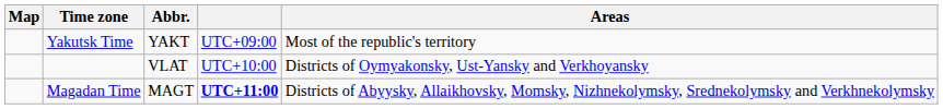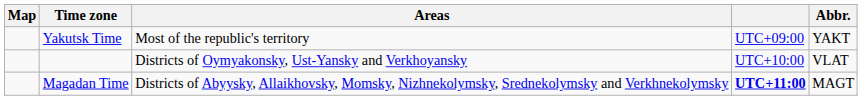 <table class=wikitable>
 <tr>
 <th>Map</th>
 <th>Time zone</th>
+<th>Areas</th>
+<th></th>
 <th>Abbr.</th>
-<th></th>
-<th>Areas</th>
 </tr>
 <tr>
 <td></td>
 <td><a href='#'>Yakutsk Time</a></td>
+<td>Most of the republic's territory</td>
+<td><a href='#'>UTC+09:00</a></td>
 <td>YAKT</td>
-<td><a href='#'>UTC+09:00</a></td>
-<td>Most of the republic's territory</td>
 </tr>
 <tr>
 <td></td>
 <td></td>
+<td>Districts of <a href='#'>Oymyakonsky</a>, <a href='#'>Ust-Yansky</a> and <a href='#'>Verkhoyansky</a></td>
+<td><a href='#'>UTC+10:00</a></td>
 <td>VLAT</td>
-<td><a href='#'>UTC+10:00</a></td>
-<td>Districts of <a href='#'>Oymyakonsky</a>, <a href='#'>Ust-Yansky</a> and <a href='#'>Verkhoyansky</a></td>
 </tr>
 <tr>
 <td></td>
 <td><a href='#'>Magadan Time</a></td>
+<td>Districts of <a href='#'>Abyysky</a>, <a href='#'>Allaikhovsky</a>, <a href='#'>Momsky</a>, <a href='#'>Nizhnekolymsky</a>, <a href='#'>Srednekolymsky</a> and <a href='#'>Verkhnekolymsky</a></td>
+<td><strong><a href='#'>UTC+11:00</a></strong></td>
 <td>MAGT</td>
-<td><strong><a href='#'>UTC+11:00</a></strong></td>
-<td>Districts of <a href='#'>Abyysky</a>, <a href='#'>Allaikhovsky</a>, <a href='#'>Momsky</a>, <a href='#'>Nizhnekolymsky</a>, <a href='#'>Srednekolymsky</a> and <a href='#'>Verkhnekolymsky</a></td>
 </tr>
 </table>
